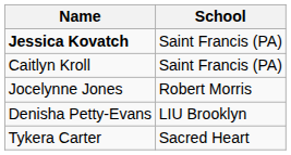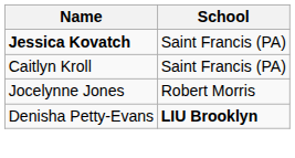 <table class="wikitable">
 <tr>
 <th>Name</th>
 <th>School</th>
 </tr>
 <tr>
 <td><strong>Jessica Kovatch</strong></td>
 <td>Saint Francis (PA)</td>
 </tr>
 <tr>
 <td>Caitlyn Kroll</td>
 <td>Saint Francis (PA)</td>
 </tr>
 <tr>
 <td>Jocelynne Jones</td>
 <td>Robert Morris</td>
 </tr>
 <tr>
 <td>Denisha Petty-Evans</td>
-<td>LIU Brooklyn</td>
-</tr>
-<tr>
-<td>Tykera Carter</td>
-<td>Sacred Heart</td>
+<td><strong>LIU Brooklyn</strong></td>
 </tr>
 </table>
